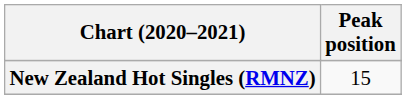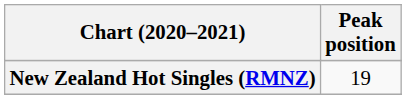 <table class="wikitable sortable plainrowheaders" style="text-align:center">
 <tr>
 <th scope="col">Chart (2020–2021)</th>
 <th scope="col">Peak<br>position</th>
 </tr>
 <tr>
 </tr>
 <tr>
 </tr>
 <tr>
 </tr>
 <tr>
 </tr>
 <tr>
 </tr>
 <tr>
 <th scope="row">New Zealand Hot Singles (<a href='#'>RMNZ</a>)</th>
-<td>15</td>
+<td>19</td>
 </tr>
 <tr>
 </tr>
 <tr>
 </tr>
 <tr>
 </tr>
 <tr>
 </tr>
 </table>
